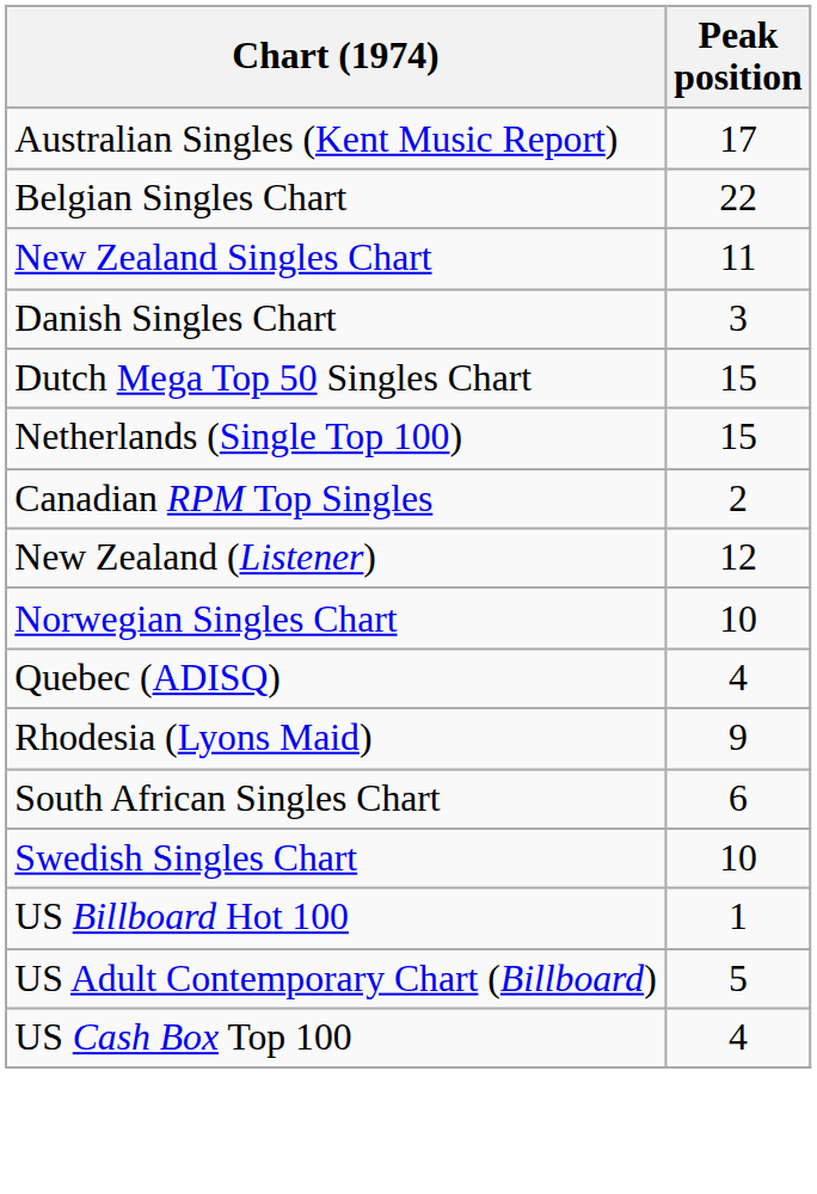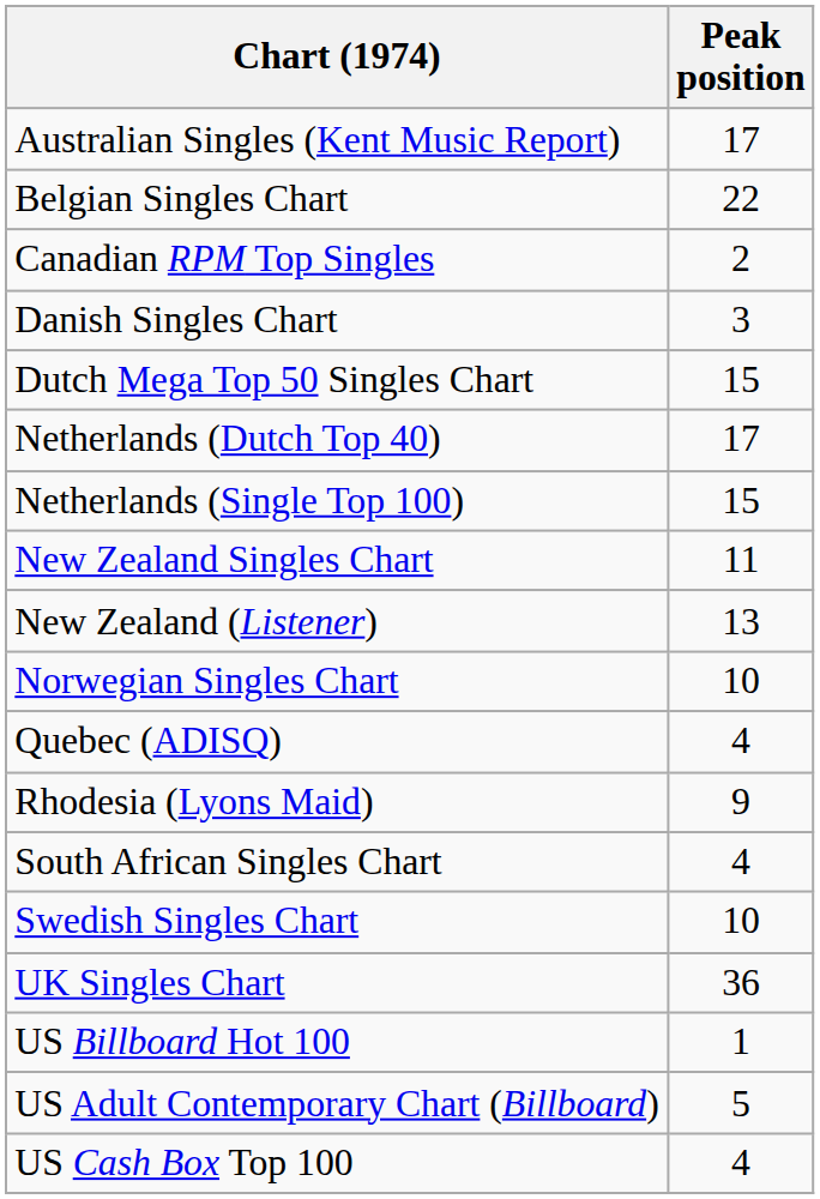 <table class="wikitable sortable">
 <tr>
 <th>Chart (1974)</th>
 <th scope="col">Peak<br>position</th>
 </tr>
 <tr>
 <td align="left">Australian Singles (<a href='#'>Kent Music Report</a>)</td>
 <td align="center">17</td>
 </tr>
 <tr>
 <td>Belgian Singles Chart</td>
 <td style="text-align:center;">22</td>
 </tr>
 <tr>
-<td><a href='#'>New Zealand Singles Chart</a></td>
-<td style="text-align:center;">11</td>
+<td>Canadian <a href='#'><em>RPM</em> Top Singles</a></td>
+<td style="text-align:center;">2</td>
 </tr>
 <tr>
 <td>Danish Singles Chart</td>
 <td style="text-align:center;">3</td>
 </tr>
 <tr>
 <td>Dutch <a href='#'>Mega Top 50</a> Singles Chart</td>
 <td style="text-align:center;">15</td>
 </tr>
 <tr>
+<td>Netherlands (<a href='#'>Dutch Top 40</a>)</td>
+<td style="text-align:center;">17</td>
+</tr>
+<tr>
 <td align="left">Netherlands (<a href='#'>Single Top 100</a>)</td>
 <td style="text-align:center;">15</td>
 </tr>
 <tr>
-<td>Canadian <a href='#'><em>RPM</em> Top Singles</a></td>
-<td style="text-align:center;">2</td>
+<td><a href='#'>New Zealand Singles Chart</a></td>
+<td style="text-align:center;">11</td>
 </tr>
 <tr>
 <td>New Zealand (<em><a href='#'>Listener</a></em>)</td>
-<td style="text-align:center;">12</td>
+<td style="text-align:center;">13</td>
 </tr>
 <tr>
 <td><a href='#'>Norwegian Singles Chart</a></td>
 <td style="text-align:center;">10</td>
 </tr>
 <tr>
 <td>Quebec (<a href='#'>ADISQ</a>)</td>
 <td style="text-align:center;">4</td>
 </tr>
 <tr>
 <td>Rhodesia (<a href='#'>Lyons Maid</a>)</td>
 <td style="text-align:center;">9</td>
 </tr>
 <tr>
 <td>South African Singles Chart</td>
-<td style="text-align:center;">6</td>
+<td style="text-align:center;">4</td>
 </tr>
 <tr>
 <td><a href='#'>Swedish Singles Chart</a></td>
 <td style="text-align:center;">10</td>
+</tr>
+<tr>
+<td><a href='#'>UK Singles Chart</a></td>
+<td style="text-align:center;">36</td>
 </tr>
 <tr>
 <td>US <a href='#'><em>Billboard</em> Hot 100</a></td>
 <td style="text-align:center;">1</td>
 </tr>
 <tr>
 <td>US <a href='#'>Adult Contemporary Chart</a> (<em><a href='#'>Billboard</a></em>)</td>
 <td style="text-align:center;">5</td>
 </tr>
 <tr>
 <td>US <em><a href='#'>Cash Box</a></em> Top 100</td>
 <td style="text-align:center;">4</td>
 </tr>
 <tr>
 </tr>
 </table>
